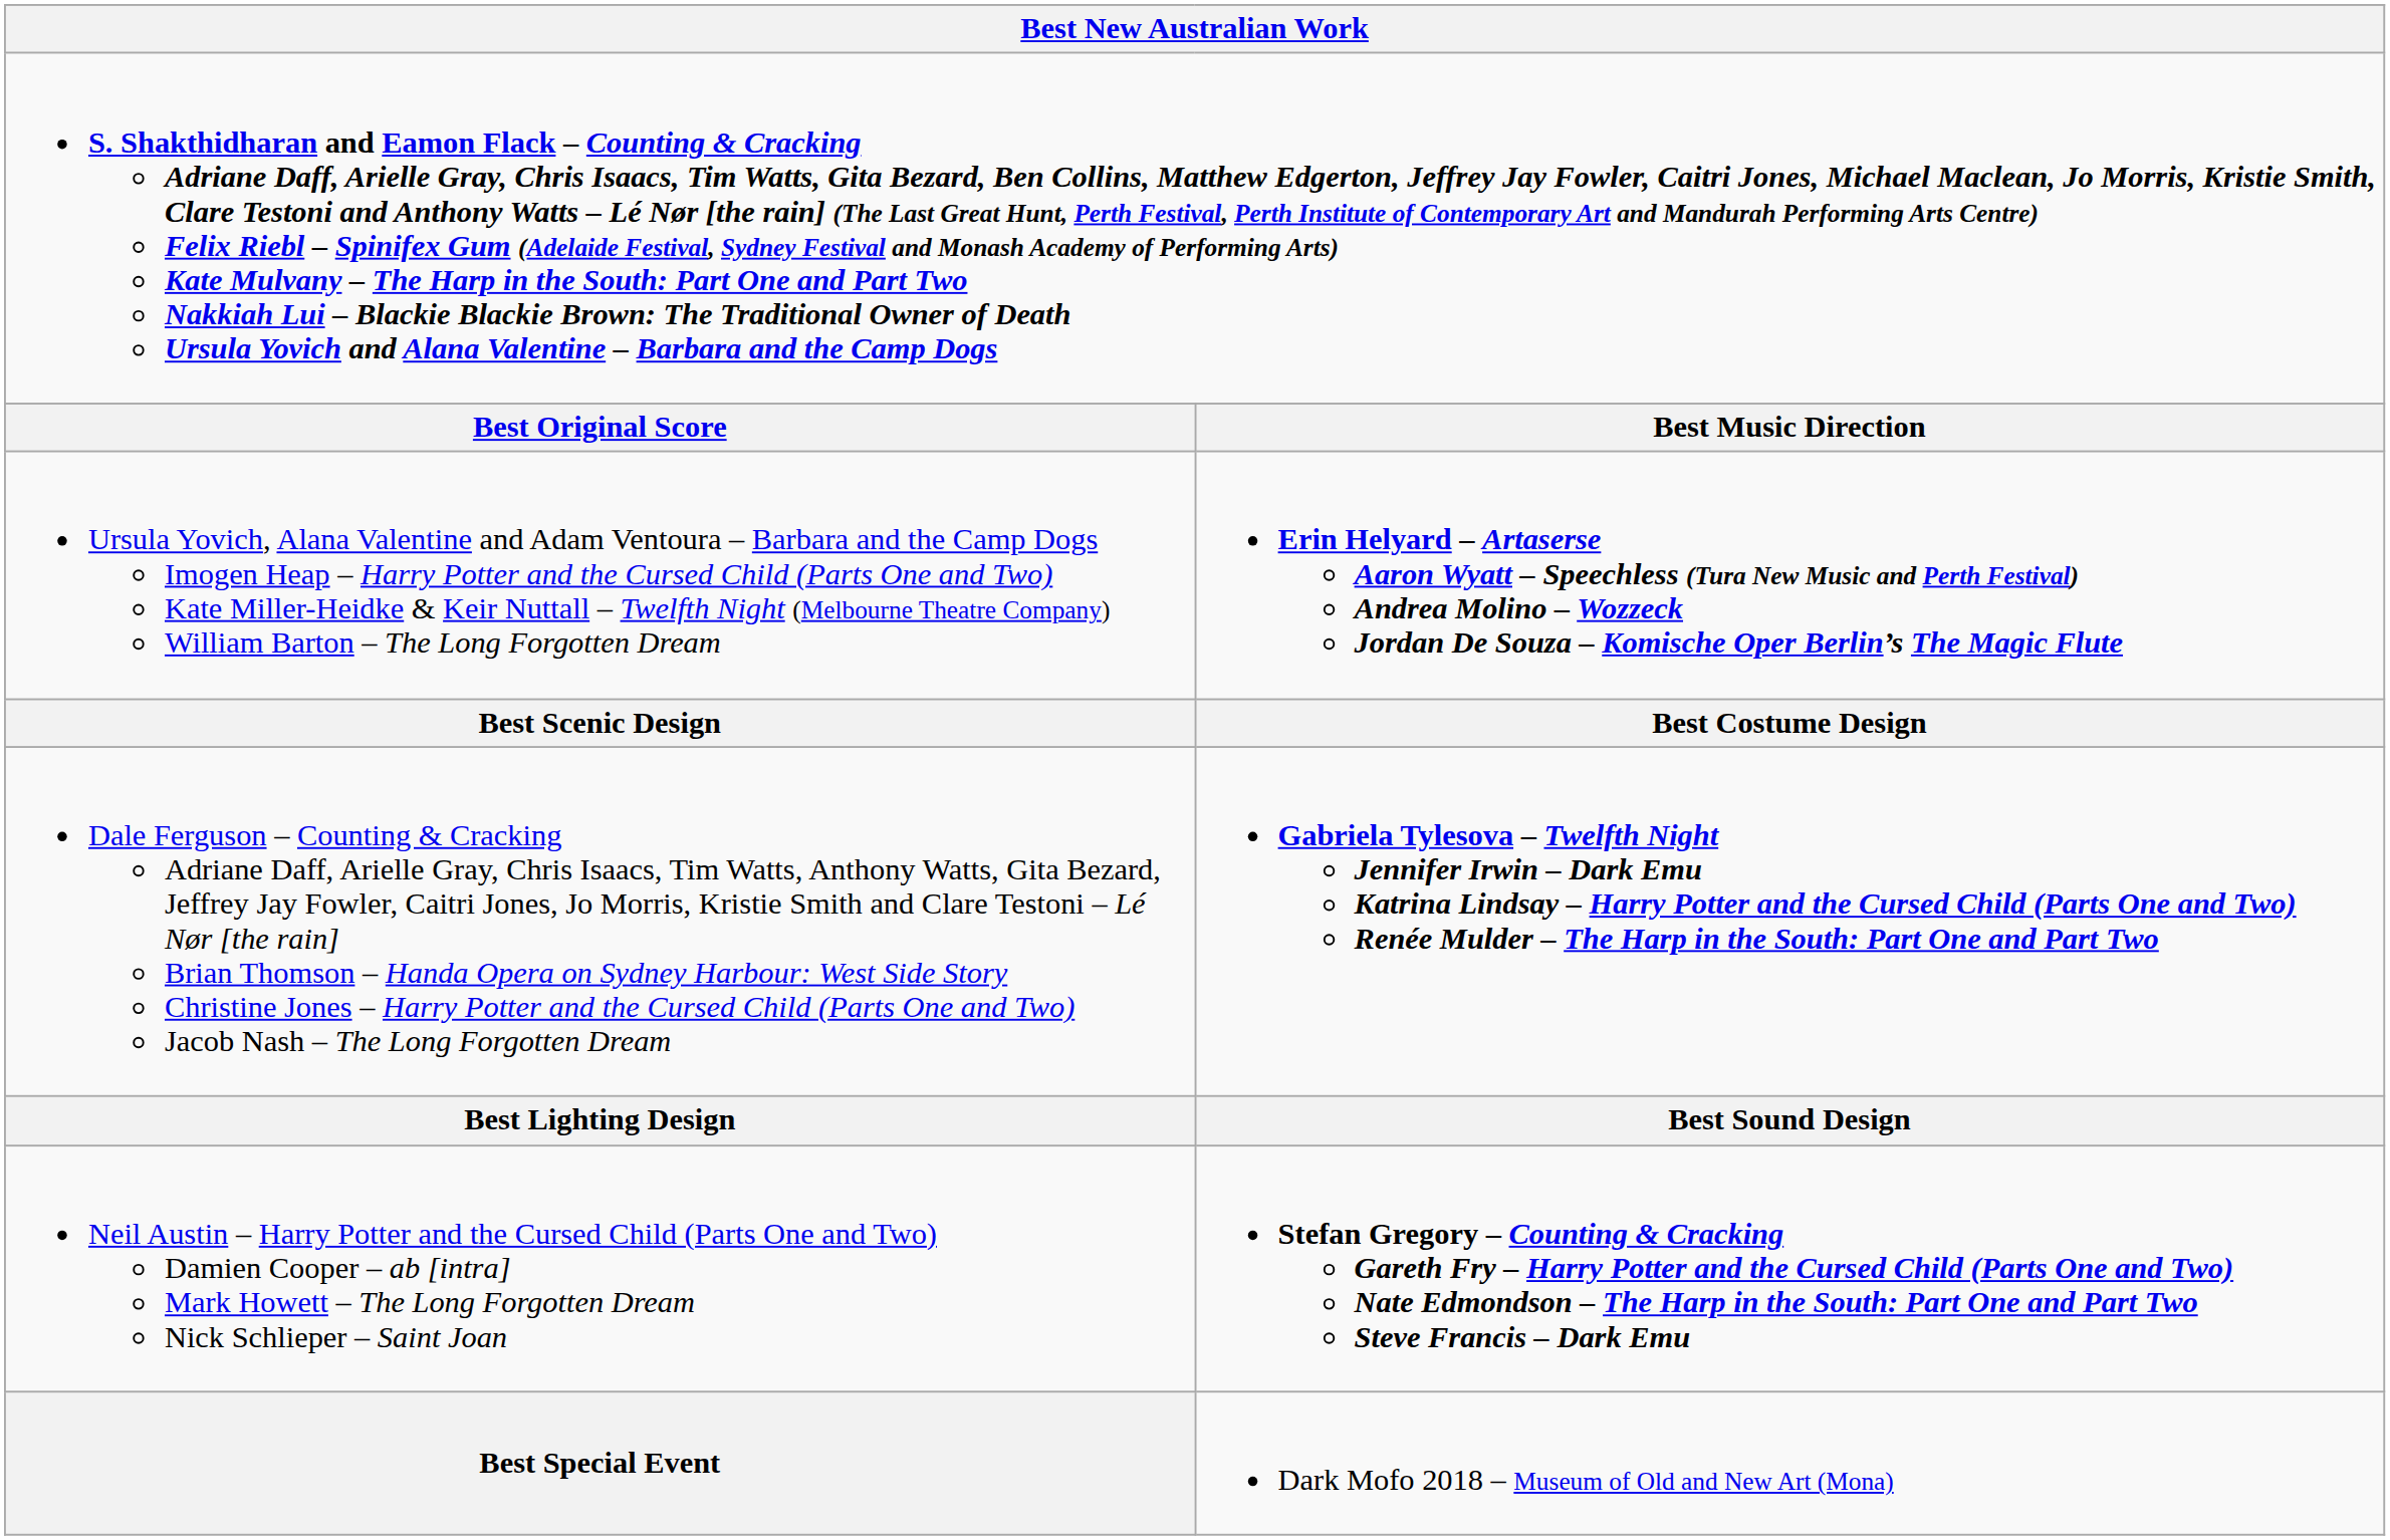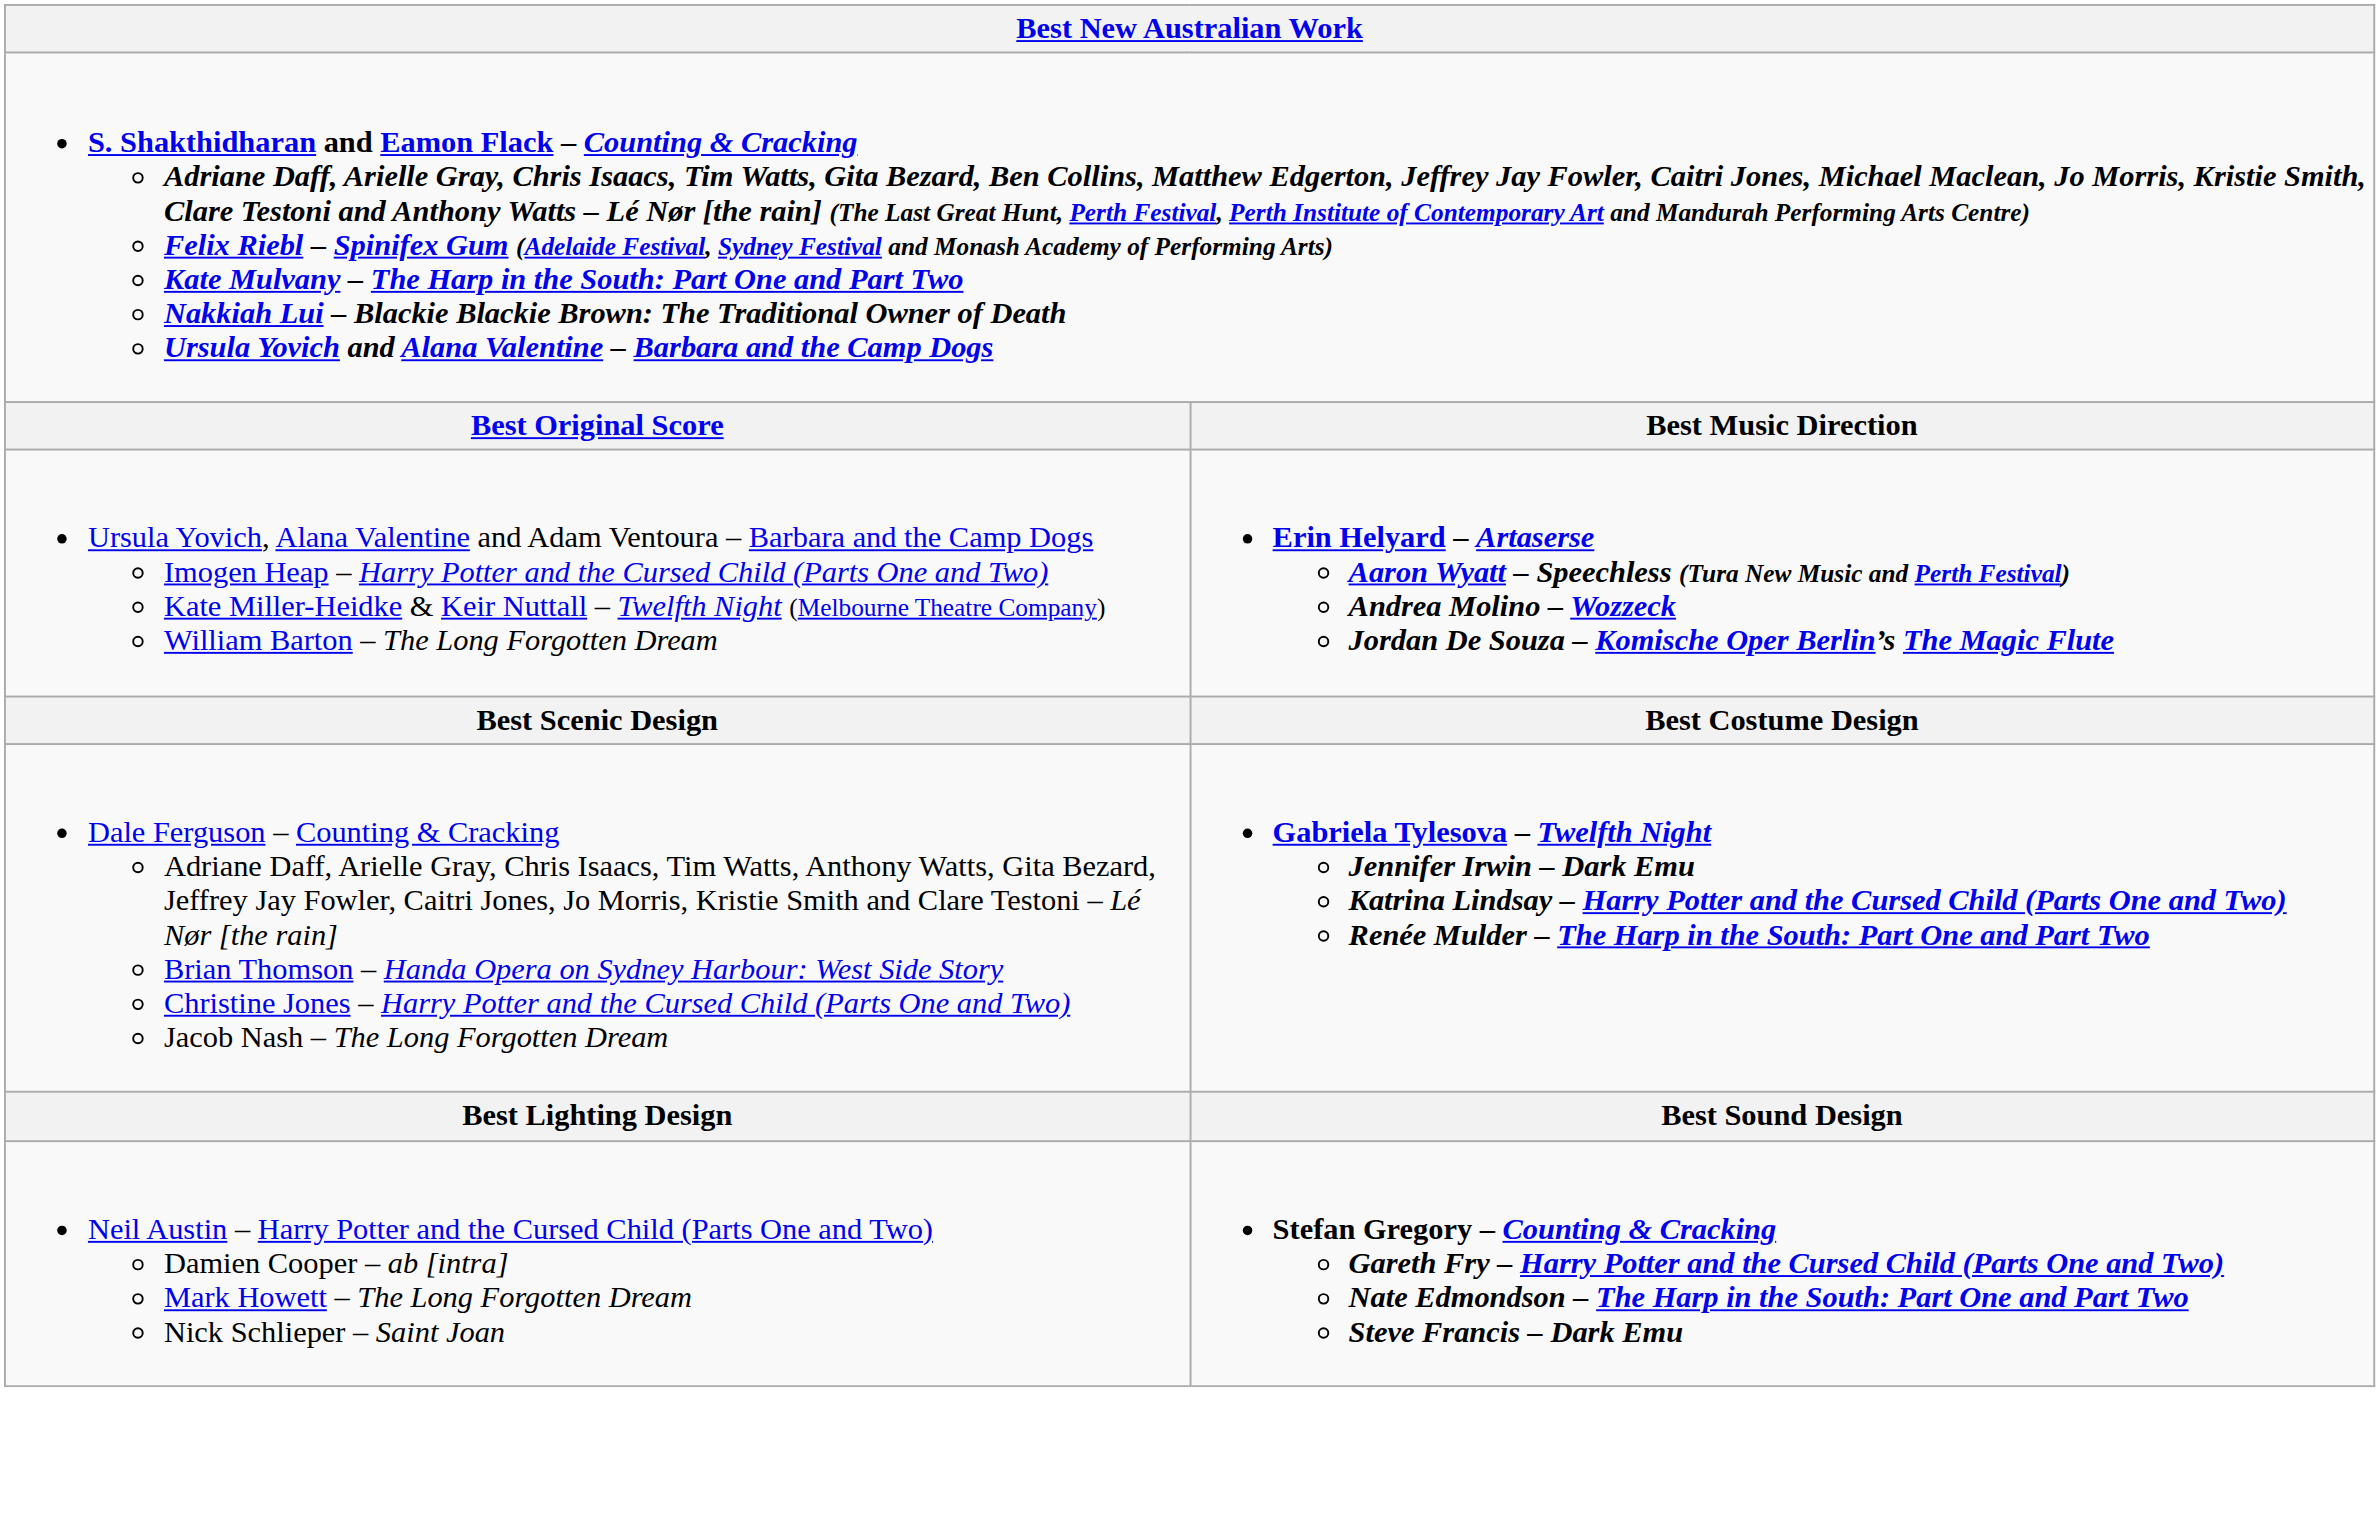 <table class="wikitable">
 <tr>
 <th colspan=2><a href='#'>Best New Australian Work</a></th>
 </tr>
 <tr>
 <td colspan=2 valign="top"><br><ul><li><strong><a href='#'>S. Shakthidharan</a> and <a href='#'>Eamon Flack</a> – <em><a href='#'>Counting & Cracking</a><strong><em><ul><li>Adriane Daff, Arielle Gray, Chris Isaacs, Tim Watts, Gita Bezard, Ben Collins, Matthew Edgerton, Jeffrey Jay Fowler, Caitri Jones, Michael Maclean, Jo Morris, Kristie Smith, Clare Testoni and Anthony Watts – </em>Lé Nør [the rain]<em> <small>(The Last Great Hunt, <a href='#'>Perth Festival</a>, <a href='#'>Perth Institute of Contemporary Art</a> and Mandurah Performing Arts Centre)</small></li><li><a href='#'>Felix Riebl</a> – </em><a href='#'>Spinifex Gum</a><em> <small>(<a href='#'>Adelaide Festival</a>, <a href='#'>Sydney Festival</a> and Monash Academy of Performing Arts)</small></li><li><a href='#'>Kate Mulvany</a> – <a href='#'></em>The Harp in the South: Part One and Part Two<em></a></li><li><a href='#'>Nakkiah Lui</a> – </em>Blackie Blackie Brown: The Traditional Owner of Death<em></li><li><a href='#'>Ursula Yovich</a> and <a href='#'>Alana Valentine</a> – </em><a href='#'>Barbara and the Camp Dogs</a><em></li></ul></li></ul></td>
 </tr>
 <tr>
 <th style="width:50%;"><a href='#'>Best Original Score</a></th>
 <th style="width:50%;">Best Music Direction</th>
 </tr>
 <tr>
 <td valign="top"><br><ul><li></strong><a href='#'>Ursula Yovich</a>, <a href='#'>Alana Valentine</a> and Adam Ventoura – </em><a href='#'>Barbara and the Camp Dogs</a></em></strong><ul><li><a href='#'>Imogen Heap</a> – <em><a href='#'>Harry Potter and the Cursed Child (Parts One and Two)</a></em></li><li><a href='#'>Kate Miller-Heidke</a> & <a href='#'>Keir Nuttall</a> – <em><a href='#'>Twelfth Night</a></em> <small>(<a href='#'>Melbourne Theatre Company</a>)</small></li><li><a href='#'>William Barton</a> – <em>The Long Forgotten Dream</em></li></ul></li></ul></td>
 <td valign="top"><br><ul><li><strong><a href='#'>Erin Helyard</a> – <em><a href='#'>Artaserse</a><strong><em><ul><li><a href='#'>Aaron Wyatt</a> – </em>Speechless<em> <small>(Tura New Music and <a href='#'>Perth Festival</a>)</small></li><li>Andrea Molino – </em><a href='#'>Wozzeck</a><em></li><li>Jordan De Souza – </em><a href='#'>Komische Oper Berlin</a>’s <a href='#'>The Magic Flute</a><em></li></ul></li></ul></td>
 </tr>
 <tr>
 <th>Best Scenic Design</th>
 <th>Best Costume Design</th>
 </tr>
 <tr>
 <td valign="top"><br><ul><li></strong><a href='#'>Dale Ferguson</a> – </em><a href='#'>Counting & Cracking</a></em></strong><ul><li>Adriane Daff, Arielle Gray, Chris Isaacs, Tim Watts, Anthony Watts, Gita Bezard, Jeffrey Jay Fowler, Caitri Jones, Jo Morris, Kristie Smith and Clare Testoni – <em>Lé Nør [the rain]</em></li><li><a href='#'>Brian Thomson</a> – <em><a href='#'>Handa Opera on Sydney Harbour: West Side Story</a></em></li><li><a href='#'>Christine Jones</a> – <em><a href='#'>Harry Potter and the Cursed Child (Parts One and Two)</a></em></li><li>Jacob Nash – <em>The Long Forgotten Dream</em></li></ul></li></ul></td>
 <td valign="top"><br><ul><li><strong><a href='#'>Gabriela Tylesova</a> – <em><a href='#'>Twelfth Night</a><strong><em><ul><li>Jennifer Irwin – </em>Dark Emu<em></li><li>Katrina Lindsay – </em><a href='#'>Harry Potter and the Cursed Child (Parts One and Two)</a><em></li><li>Renée Mulder – <a href='#'></em>The Harp in the South: Part One and Part Two<em></a></li></ul></li></ul></td>
 </tr>
 <tr>
 <th>Best Lighting Design</th>
 <th>Best Sound Design</th>
 </tr>
 <tr>
 <td valign="top"><br><ul><li></strong><a href='#'>Neil Austin</a> – </em><a href='#'>Harry Potter and the Cursed Child (Parts One and Two)</a></em></strong><ul><li>Damien Cooper – <em>ab [intra]</em></li><li><a href='#'>Mark Howett</a> – <em>The Long Forgotten Dream</em></li><li>Nick Schlieper – <em>Saint Joan</em></li></ul></li></ul></td>
 <td valign="top"><br><ul><li><strong>Stefan Gregory – <em><a href='#'>Counting & Cracking</a><strong><em><ul><li>Gareth Fry – </em><a href='#'>Harry Potter and the Cursed Child (Parts One and Two)</a><em></li><li>Nate Edmondson – <a href='#'></em>The Harp in the South: Part One and Part Two<em></a></li><li>Steve Francis – </em>Dark Emu<em></li></ul></li></ul></td>
 </tr>
-<tr>
-<th style="width:50%;">Best Special Event</th>
-<td valign="top"><br><ul><li></strong>Dark Mofo 2018 – <small><a href='#'>Museum of Old and New Art (Mona)</a></small><strong></li></ul></td>
-</tr>
 </table>
